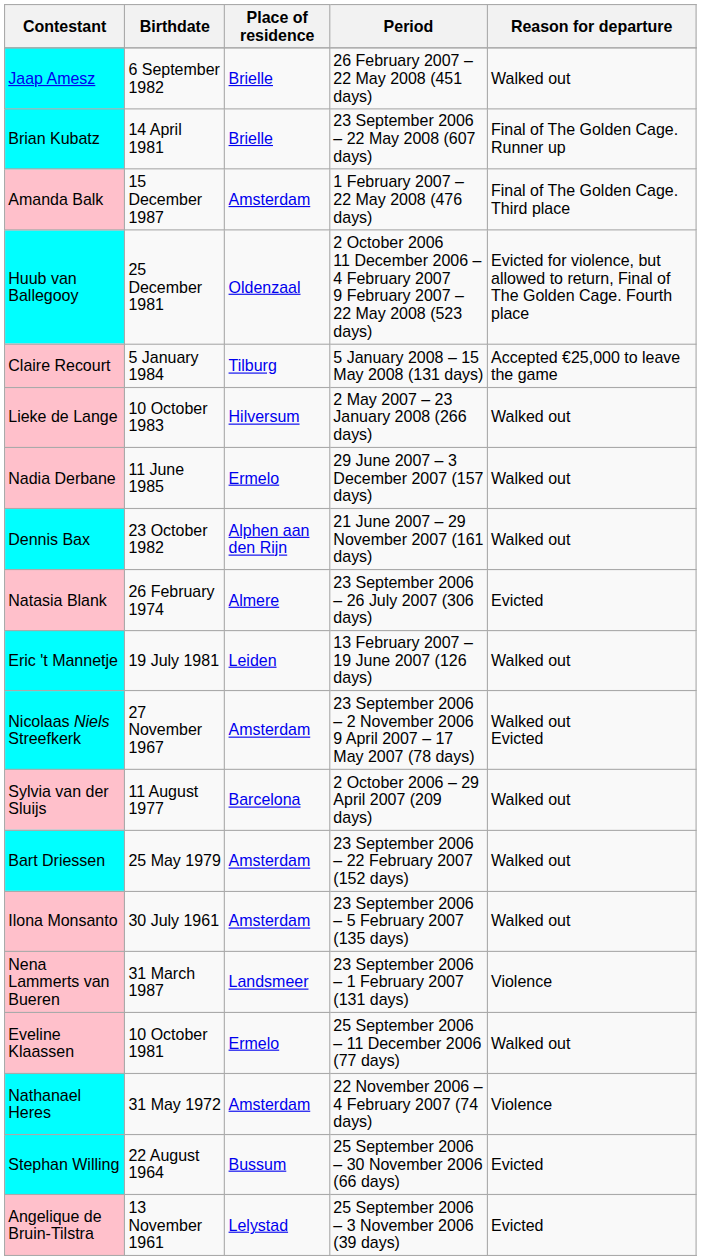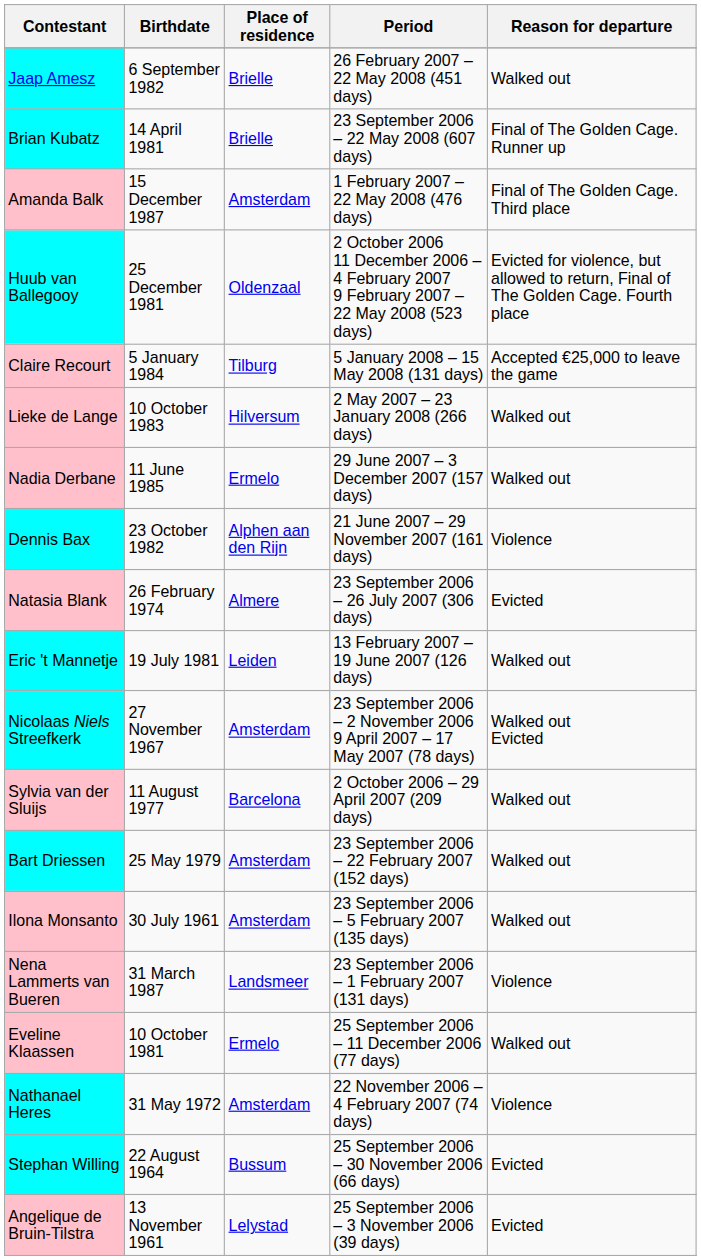 <table class="wikitable vatop" style="width:100%; font-size:90%;">
 <tr>
 <th>Contestant</th>
 <th>Birthdate</th>
 <th>Place of residence</th>
 <th>Period</th>
 <th>Reason for departure</th>
 </tr>
 <tr>
 </tr>
 <tr>
 <td bgcolor="cyan"><a href='#'>Jaap Amesz</a></td>
 <td>6 September 1982</td>
 <td><a href='#'>Brielle</a></td>
 <td>26 February 2007 – 22 May 2008 (451 days)</td>
 <td>Walked out</td>
 </tr>
 <tr>
 <td bgcolor="cyan">Brian Kubatz</td>
 <td>14 April 1981</td>
 <td><a href='#'>Brielle</a></td>
 <td>23 September 2006 – 22 May 2008 (607 days)</td>
 <td>Final of The Golden Cage. Runner up</td>
 </tr>
 <tr>
 <td bgcolor="pink">Amanda Balk</td>
 <td>15 December 1987</td>
 <td><a href='#'>Amsterdam</a></td>
 <td>1 February 2007 – 22 May 2008 (476 days)</td>
 <td>Final of The Golden Cage. Third place</td>
 </tr>
 <tr>
 <td bgcolor="cyan">Huub van Ballegooy</td>
 <td>25 December 1981</td>
 <td><a href='#'>Oldenzaal</a></td>
 <td>2 October 2006<br>11 December 2006 – 4 February 2007<br>9 February 2007 – 22 May 2008 (523 days)</td>
 <td>Evicted for violence, but allowed to return, Final of The Golden Cage. Fourth place <br></td>
 </tr>
 <tr>
 <td bgcolor="pink">Claire Recourt</td>
 <td>5 January 1984</td>
 <td><a href='#'>Tilburg</a></td>
 <td>5 January 2008 – 15 May 2008 (131 days)</td>
 <td>Accepted €25,000 to leave the game</td>
 </tr>
 <tr>
 <td bgcolor="pink">Lieke de Lange</td>
 <td>10 October 1983</td>
 <td><a href='#'>Hilversum</a></td>
 <td>2 May 2007 – 23 January 2008 (266 days)</td>
 <td>Walked out</td>
 </tr>
 <tr>
 <td bgcolor="pink">Nadia Derbane</td>
 <td>11 June 1985</td>
 <td><a href='#'>Ermelo</a></td>
 <td>29 June 2007 – 3 December 2007 (157 days)</td>
 <td>Walked out</td>
 </tr>
 <tr>
 <td bgcolor="cyan">Dennis Bax</td>
 <td>23 October 1982</td>
 <td><a href='#'>Alphen aan den Rijn</a></td>
 <td>21 June 2007 – 29 November 2007 (161 days)</td>
-<td>Walked out</td>
+<td>Violence</td>
 </tr>
 <tr>
 <td bgcolor="pink">Natasia Blank</td>
 <td>26 February 1974</td>
 <td><a href='#'>Almere</a></td>
 <td>23 September 2006 – 26 July 2007 (306 days)</td>
 <td>Evicted</td>
 </tr>
 <tr>
 <td bgcolor="cyan">Eric 't Mannetje</td>
 <td>19 July 1981</td>
 <td><a href='#'>Leiden</a></td>
 <td>13 February 2007 – 19 June 2007 (126 days)</td>
 <td>Walked out</td>
 </tr>
 <tr>
 <td bgcolor="cyan">Nicolaas <em>Niels</em> Streefkerk</td>
 <td>27 November 1967</td>
 <td><a href='#'>Amsterdam</a></td>
 <td>23 September 2006 – 2 November 2006<br> 9 April 2007 – 17 May 2007 (78 days)</td>
 <td>Walked out <br>Evicted</td>
 </tr>
 <tr>
 <td bgcolor="pink">Sylvia van der Sluijs</td>
 <td>11 August 1977</td>
 <td><a href='#'>Barcelona</a></td>
 <td>2 October 2006 – 29 April 2007 (209 days)</td>
 <td>Walked out</td>
 </tr>
 <tr>
 <td bgcolor="cyan">Bart Driessen</td>
 <td>25 May 1979</td>
 <td><a href='#'>Amsterdam</a></td>
 <td>23 September 2006 – 22 February 2007 (152 days)</td>
 <td>Walked out</td>
 </tr>
 <tr>
 <td bgcolor="pink">Ilona Monsanto</td>
 <td>30 July 1961</td>
 <td><a href='#'>Amsterdam</a></td>
 <td>23 September 2006 – 5 February 2007 (135 days)</td>
 <td>Walked out</td>
 </tr>
 <tr>
 <td bgcolor="pink">Nena Lammerts van Bueren</td>
 <td>31 March 1987</td>
 <td><a href='#'>Landsmeer</a></td>
 <td>23 September 2006 – 1 February 2007 (131 days)</td>
 <td>Violence</td>
 </tr>
 <tr>
 <td bgcolor="pink">Eveline Klaassen</td>
 <td>10 October 1981</td>
 <td><a href='#'>Ermelo</a></td>
 <td>25 September 2006 – 11 December 2006 (77 days)</td>
 <td>Walked out</td>
 </tr>
 <tr>
 <td bgcolor="cyan">Nathanael Heres</td>
 <td>31 May 1972</td>
 <td><a href='#'>Amsterdam</a></td>
 <td>22 November 2006 – 4 February 2007 (74 days)</td>
 <td>Violence</td>
 </tr>
 <tr>
 <td bgcolor="cyan">Stephan Willing</td>
 <td>22 August 1964</td>
 <td><a href='#'>Bussum</a></td>
 <td>25 September 2006 – 30 November 2006 (66 days)</td>
 <td>Evicted</td>
 </tr>
 <tr>
 <td bgcolor="pink">Angelique de Bruin-Tilstra</td>
 <td>13 November 1961</td>
 <td><a href='#'>Lelystad</a></td>
 <td>25 September 2006 – 3 November 2006 (39 days)</td>
 <td>Evicted</td>
 </tr>
 <tr>
 </tr>
 </table>
